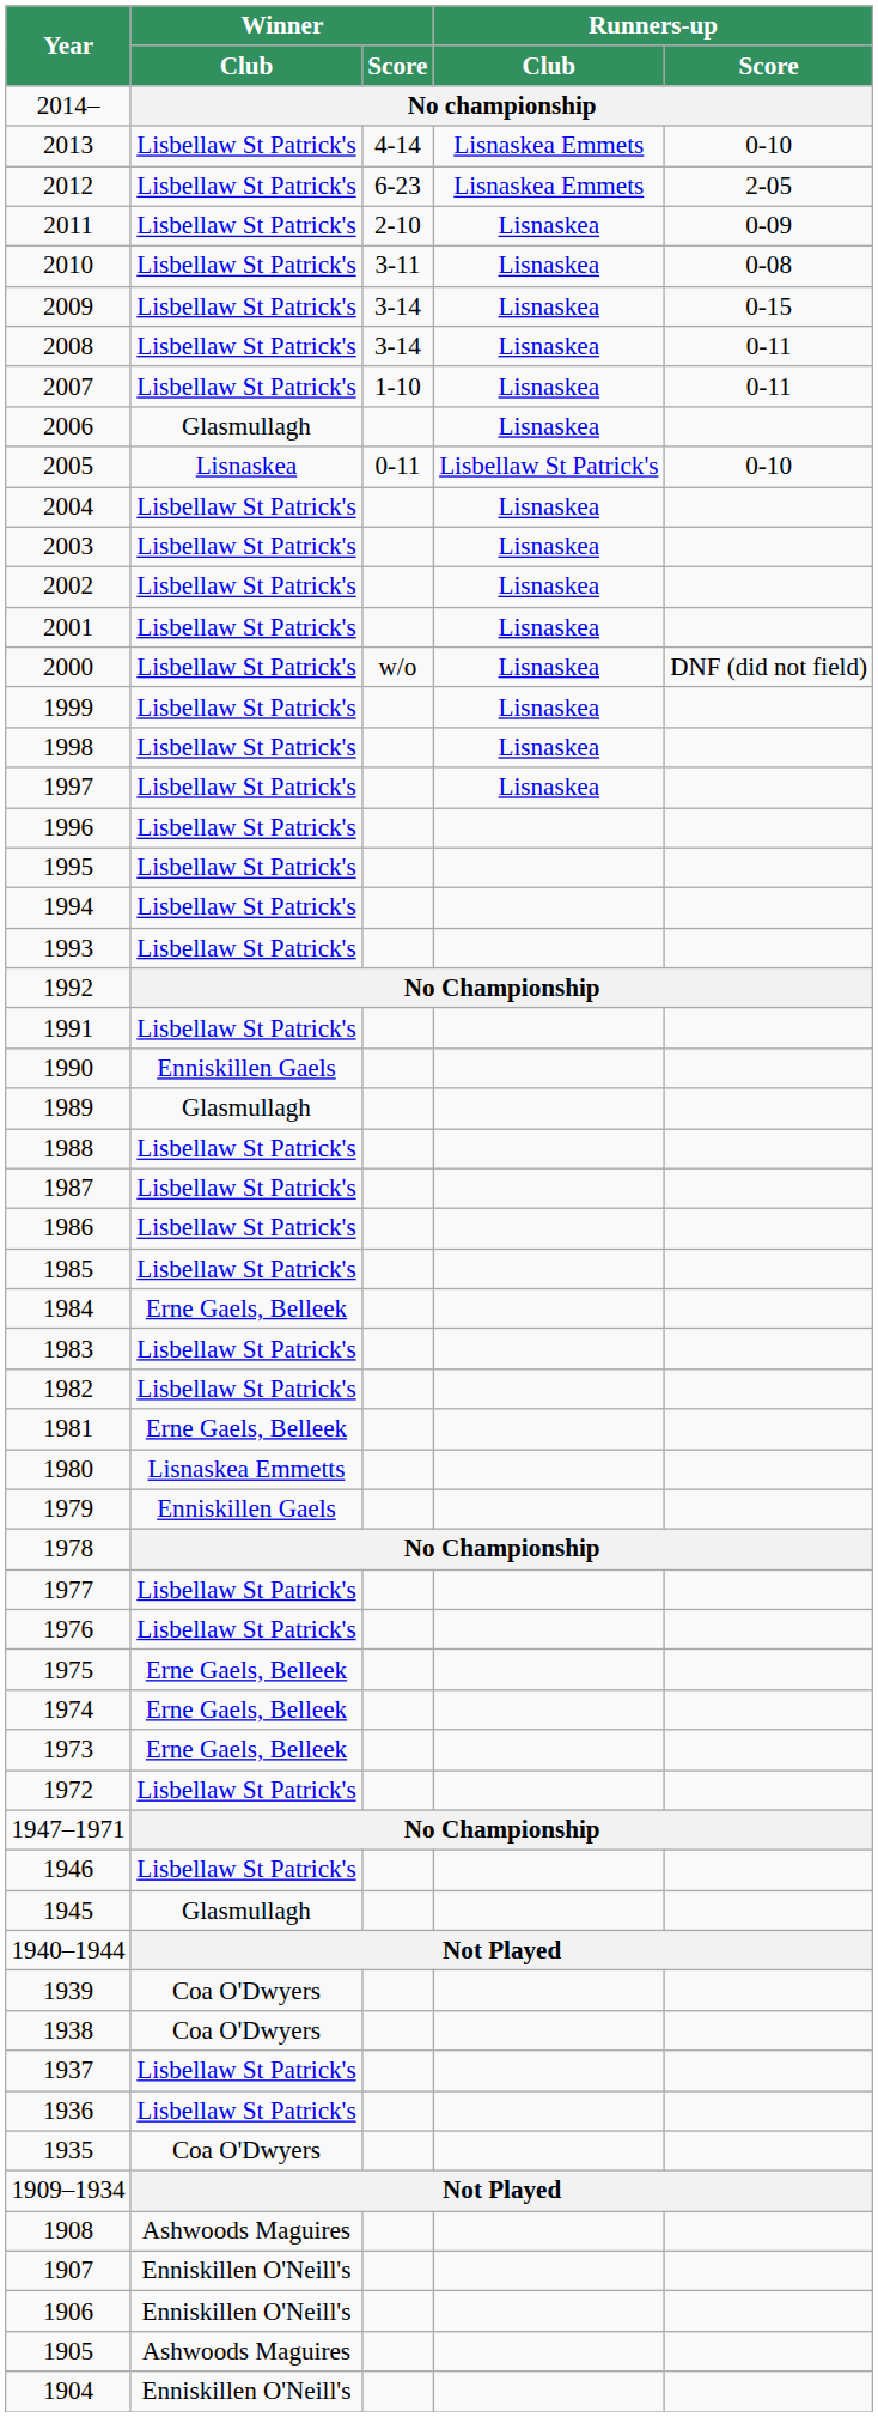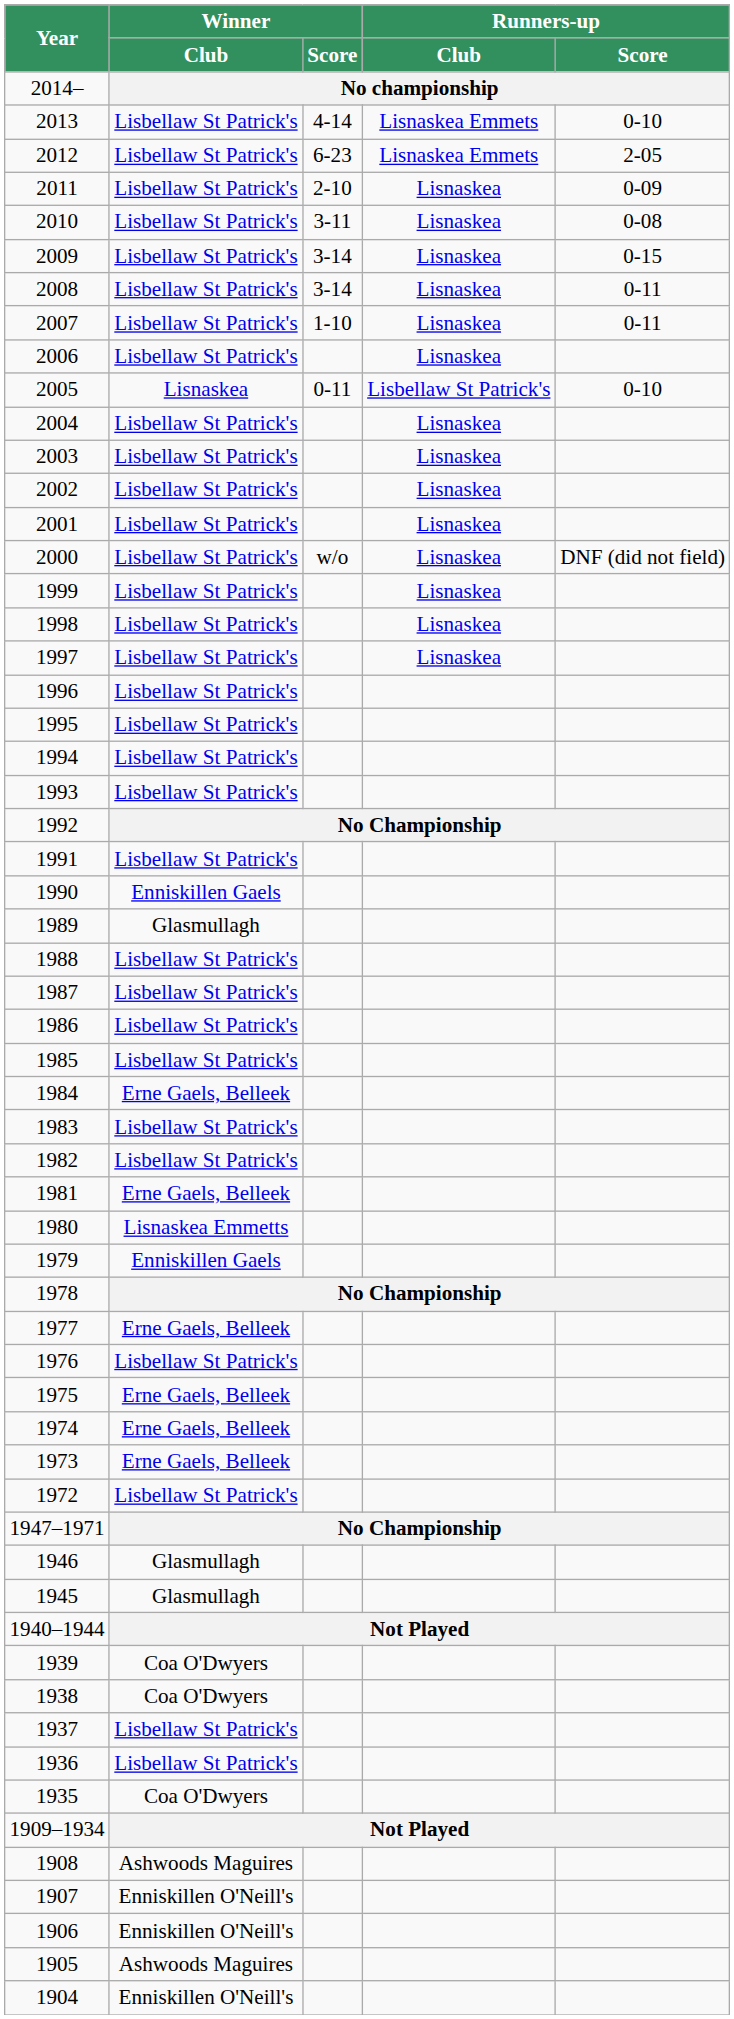 <table class="wikitable sortable" style="text-align:center;">
 <tr>
 <th rowspan="2" style="background:#32905f;color:white">Year</th>
 <th colspan="2" style="background:#32905f;color:white">Winner</th>
 <th colspan="2" style="background:#32905f;color:white">Runners-up</th>
 </tr>
 <tr>
 <th style="background:#32905f;color:white">Club</th>
 <th style="background:#32905f;color:white">Score</th>
 <th style="background:#32905f;color:white">Club</th>
 <th style="background:#32905f;color:white">Score</th>
 </tr>
 <tr>
 <td>2014–</td>
 <th colspan="4">No championship</th>
 </tr>
 <tr>
 <td>2013</td>
 <td><a href='#'>Lisbellaw St Patrick's</a></td>
 <td>4-14</td>
 <td><a href='#'>Lisnaskea Emmets</a></td>
 <td>0-10</td>
 </tr>
 <tr>
 <td>2012</td>
 <td><a href='#'>Lisbellaw St Patrick's</a></td>
 <td>6-23</td>
 <td><a href='#'>Lisnaskea Emmets</a></td>
 <td>2-05</td>
 </tr>
 <tr>
 <td>2011</td>
 <td><a href='#'>Lisbellaw St Patrick's</a></td>
 <td>2-10</td>
 <td><a href='#'>Lisnaskea</a></td>
 <td>0-09</td>
 </tr>
 <tr>
 <td>2010</td>
 <td><a href='#'>Lisbellaw St Patrick's</a></td>
 <td>3-11</td>
 <td><a href='#'>Lisnaskea</a></td>
 <td>0-08</td>
 </tr>
 <tr>
 <td>2009</td>
 <td><a href='#'>Lisbellaw St Patrick's</a></td>
 <td>3-14</td>
 <td><a href='#'>Lisnaskea</a></td>
 <td>0-15</td>
 </tr>
 <tr>
 <td>2008</td>
 <td><a href='#'>Lisbellaw St Patrick's</a></td>
 <td>3-14</td>
 <td><a href='#'>Lisnaskea</a></td>
 <td>0-11</td>
 </tr>
 <tr>
 <td>2007</td>
 <td><a href='#'>Lisbellaw St Patrick's</a></td>
 <td>1-10</td>
 <td><a href='#'>Lisnaskea</a></td>
 <td>0-11</td>
 </tr>
 <tr>
 <td>2006</td>
-<td>Glasmullagh</td>
+<td><a href='#'>Lisbellaw St Patrick's</a></td>
 <td></td>
 <td><a href='#'>Lisnaskea</a></td>
 <td></td>
 </tr>
 <tr>
 <td>2005</td>
 <td><a href='#'>Lisnaskea</a></td>
 <td>0-11</td>
 <td><a href='#'>Lisbellaw St Patrick's</a></td>
 <td>0-10</td>
 </tr>
 <tr>
 <td>2004</td>
 <td><a href='#'>Lisbellaw St Patrick's</a></td>
 <td></td>
 <td><a href='#'>Lisnaskea</a></td>
 <td></td>
 </tr>
 <tr>
 <td>2003</td>
 <td><a href='#'>Lisbellaw St Patrick's</a></td>
 <td></td>
 <td><a href='#'>Lisnaskea</a></td>
 <td></td>
 </tr>
 <tr>
 <td>2002</td>
 <td><a href='#'>Lisbellaw St Patrick's</a></td>
 <td></td>
 <td><a href='#'>Lisnaskea</a></td>
 <td></td>
 </tr>
 <tr>
 <td>2001</td>
 <td><a href='#'>Lisbellaw St Patrick's</a></td>
 <td></td>
 <td><a href='#'>Lisnaskea</a></td>
 <td></td>
 </tr>
 <tr>
 <td>2000</td>
 <td><a href='#'>Lisbellaw St Patrick's</a></td>
 <td>w/o</td>
 <td><a href='#'>Lisnaskea</a></td>
 <td>DNF (did not field)</td>
 </tr>
 <tr>
 <td>1999</td>
 <td><a href='#'>Lisbellaw St Patrick's</a></td>
 <td></td>
 <td><a href='#'>Lisnaskea</a></td>
 <td></td>
 </tr>
 <tr>
 <td>1998</td>
 <td><a href='#'>Lisbellaw St Patrick's</a></td>
 <td></td>
 <td><a href='#'>Lisnaskea</a></td>
 <td></td>
 </tr>
 <tr>
 <td>1997</td>
 <td><a href='#'>Lisbellaw St Patrick's</a></td>
 <td></td>
 <td><a href='#'>Lisnaskea</a></td>
 <td></td>
 </tr>
 <tr>
 <td>1996</td>
 <td><a href='#'>Lisbellaw St Patrick's</a></td>
 <td></td>
 <td></td>
 <td></td>
 </tr>
 <tr>
 <td>1995</td>
 <td><a href='#'>Lisbellaw St Patrick's</a></td>
 <td></td>
 <td></td>
 <td></td>
 </tr>
 <tr>
 <td>1994</td>
 <td><a href='#'>Lisbellaw St Patrick's</a></td>
 <td></td>
 <td></td>
 <td></td>
 </tr>
 <tr>
 <td>1993</td>
 <td><a href='#'>Lisbellaw St Patrick's</a></td>
 <td></td>
 <td></td>
 <td></td>
 </tr>
 <tr>
 <td>1992</td>
 <th colspan="4" align="center"><strong>No Championship</strong></th>
 </tr>
 <tr>
 <td>1991</td>
 <td><a href='#'>Lisbellaw St Patrick's</a></td>
 <td></td>
 <td></td>
 <td></td>
 </tr>
 <tr>
 <td>1990</td>
 <td><a href='#'>Enniskillen Gaels</a></td>
 <td></td>
 <td></td>
 <td></td>
 </tr>
 <tr>
 <td>1989</td>
 <td>Glasmullagh</td>
 <td></td>
 <td></td>
 <td></td>
 </tr>
 <tr>
 <td>1988</td>
 <td><a href='#'>Lisbellaw St Patrick's</a></td>
 <td></td>
 <td></td>
 <td></td>
 </tr>
 <tr>
 <td>1987</td>
 <td><a href='#'>Lisbellaw St Patrick's</a></td>
 <td></td>
 <td></td>
 <td></td>
 </tr>
 <tr>
 <td>1986</td>
 <td><a href='#'>Lisbellaw St Patrick's</a></td>
 <td></td>
 <td></td>
 <td></td>
 </tr>
 <tr>
 <td>1985</td>
 <td><a href='#'>Lisbellaw St Patrick's</a></td>
 <td></td>
 <td></td>
 <td></td>
 </tr>
 <tr>
 <td>1984</td>
 <td><a href='#'>Erne Gaels, Belleek</a></td>
 <td></td>
 <td></td>
 <td></td>
 </tr>
 <tr>
 <td>1983</td>
 <td><a href='#'>Lisbellaw St Patrick's</a></td>
 <td></td>
 <td></td>
 <td></td>
 </tr>
 <tr>
 <td>1982</td>
 <td><a href='#'>Lisbellaw St Patrick's</a></td>
 <td></td>
 <td></td>
 <td></td>
 </tr>
 <tr>
 <td>1981</td>
 <td><a href='#'>Erne Gaels, Belleek</a></td>
 <td></td>
 <td></td>
 <td></td>
 </tr>
 <tr>
 <td>1980</td>
 <td><a href='#'>Lisnaskea Emmetts</a></td>
 <td></td>
 <td></td>
 <td></td>
 </tr>
 <tr>
 <td>1979</td>
 <td><a href='#'>Enniskillen Gaels</a></td>
 <td></td>
 <td></td>
 <td></td>
 </tr>
 <tr>
 <td>1978</td>
 <th colspan="4" align="center"><strong>No Championship</strong></th>
 </tr>
 <tr>
 <td>1977</td>
-<td><a href='#'>Lisbellaw St Patrick's</a></td>
+<td><a href='#'>Erne Gaels, Belleek</a></td>
 <td></td>
 <td></td>
 <td></td>
 </tr>
 <tr>
 <td>1976</td>
 <td><a href='#'>Lisbellaw St Patrick's</a></td>
 <td></td>
 <td></td>
 <td></td>
 </tr>
 <tr>
 <td>1975</td>
 <td><a href='#'>Erne Gaels, Belleek</a></td>
 <td></td>
 <td></td>
 <td></td>
 </tr>
 <tr>
 <td>1974</td>
 <td><a href='#'>Erne Gaels, Belleek</a></td>
 <td></td>
 <td></td>
 <td></td>
 </tr>
 <tr>
 <td>1973</td>
 <td><a href='#'>Erne Gaels, Belleek</a></td>
 <td></td>
 <td></td>
 <td></td>
 </tr>
 <tr>
 <td>1972</td>
 <td><a href='#'>Lisbellaw St Patrick's</a></td>
 <td></td>
 <td></td>
 <td></td>
 </tr>
 <tr>
 <td>1947–1971</td>
 <th colspan="4" align="center"><strong>No Championship</strong></th>
 </tr>
 <tr>
 <td>1946</td>
-<td><a href='#'>Lisbellaw St Patrick's</a></td>
+<td>Glasmullagh</td>
 <td></td>
 <td></td>
 <td></td>
 </tr>
 <tr>
 <td>1945</td>
 <td>Glasmullagh</td>
 <td></td>
 <td></td>
 <td></td>
 </tr>
 <tr>
 <td>1940–1944</td>
 <th colspan="4" align="center"><strong>Not Played</strong></th>
 </tr>
 <tr>
 <td>1939</td>
 <td>Coa O'Dwyers</td>
 <td></td>
 <td></td>
 <td></td>
 </tr>
 <tr>
 <td>1938</td>
 <td>Coa O'Dwyers</td>
 <td></td>
 <td></td>
 <td></td>
 </tr>
 <tr>
 <td>1937</td>
 <td><a href='#'>Lisbellaw St Patrick's</a></td>
 <td></td>
 <td></td>
 <td></td>
 </tr>
 <tr>
 <td>1936</td>
 <td><a href='#'>Lisbellaw St Patrick's</a></td>
 <td></td>
 <td></td>
 <td></td>
 </tr>
 <tr>
 <td>1935</td>
 <td>Coa O'Dwyers</td>
 <td></td>
 <td></td>
 <td></td>
 </tr>
 <tr>
 <td>1909–1934</td>
 <th colspan="4" align="center"><strong>Not Played</strong></th>
 </tr>
 <tr>
 <td>1908</td>
 <td>Ashwoods Maguires</td>
 <td></td>
 <td></td>
 <td></td>
 </tr>
 <tr>
 <td>1907</td>
 <td>Enniskillen O'Neill's</td>
 <td></td>
 <td></td>
 <td></td>
 </tr>
 <tr>
 <td>1906</td>
 <td>Enniskillen O'Neill's</td>
 <td></td>
 <td></td>
 <td></td>
 </tr>
 <tr>
 <td>1905</td>
 <td>Ashwoods Maguires</td>
 <td></td>
 <td></td>
 <td></td>
 </tr>
 <tr>
 <td>1904</td>
 <td>Enniskillen O'Neill's</td>
 <td></td>
 <td></td>
 <td></td>
 </tr>
 </table>
